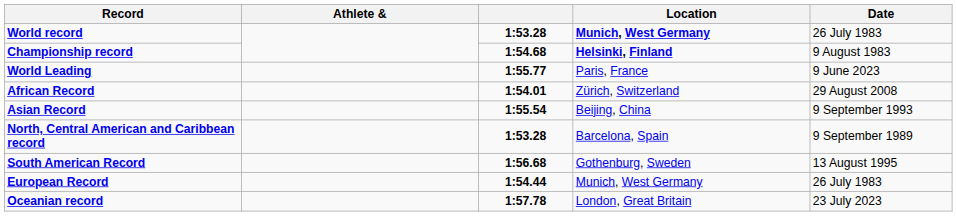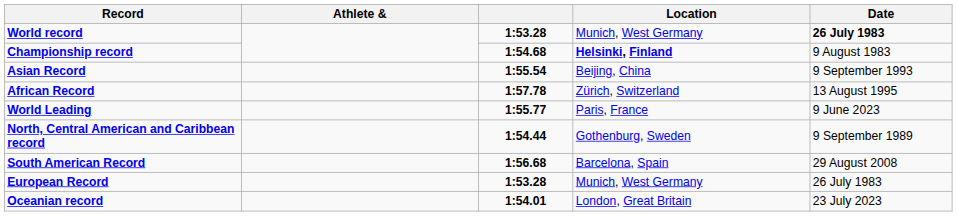 <table class="wikitable">
 <tr>
 <th width=25% align=center>Record</th>
 <th width=25% align=center>Athlete & </th>
 <th width=10% align=center></th>
 <th width=25% align=center>Location</th>
 <th width=15% align=center>Date</th>
 </tr>
 <tr>
 <td><strong><a href='#'>World record</a></strong></td>
 <td rowspan=2></td>
 <td align=center><strong>1:53.28</strong></td>
-<td><strong><a href='#'>Munich</a>, <a href='#'>West Germany</a></strong></td>
-<td>26 July 1983</td>
+<td><a href='#'>Munich</a>, <a href='#'>West Germany</a></td>
+<td><strong>26 July 1983</strong></td>
 </tr>
 <tr>
 <td><strong><a href='#'>Championship record</a></strong></td>
 <td align=center><strong>1:54.68</strong></td>
 <td><strong><a href='#'>Helsinki</a>, <a href='#'>Finland</a></strong></td>
 <td>9 August 1983</td>
+</tr>
+<tr>
+<td><strong><a href='#'>Asian Record</a></strong></td>
+<td></td>
+<td align=center><strong>1:55.54</strong></td>
+<td><a href='#'>Beijing</a>, <a href='#'>China</a></td>
+<td>9 September 1993</td>
+</tr>
+<tr>
+<td><strong><a href='#'>African Record</a></strong></td>
+<td></td>
+<td align=center><strong>1:57.78</strong></td>
+<td><a href='#'>Zürich</a>, <a href='#'>Switzerland</a></td>
+<td>13 August 1995</td>
 </tr>
 <tr>
 <td><strong><a href='#'>World Leading</a></strong></td>
 <td></td>
 <td align=center><strong>1:55.77</strong></td>
 <td><a href='#'>Paris</a>, <a href='#'>France</a></td>
 <td>9 June 2023</td>
 </tr>
 <tr>
-<td><strong><a href='#'>African Record</a></strong></td>
-<td></td>
-<td align=center><strong>1:54.01</strong></td>
-<td><a href='#'>Zürich</a>, <a href='#'>Switzerland</a></td>
-<td>29 August 2008</td>
-</tr>
-<tr>
-<td><strong><a href='#'>Asian Record</a></strong></td>
-<td></td>
-<td align=center><strong>1:55.54</strong></td>
-<td><a href='#'>Beijing</a>, <a href='#'>China</a></td>
-<td>9 September 1993</td>
-</tr>
-<tr>
 <td><strong><a href='#'>North, Central American and Caribbean record</a></strong></td>
 <td></td>
-<td align=center><strong>1:53.28</strong></td>
-<td><a href='#'>Barcelona</a>, <a href='#'>Spain</a></td>
+<td align=center><strong>1:54.44</strong></td>
+<td><a href='#'>Gothenburg</a>, <a href='#'>Sweden</a></td>
 <td>9 September 1989</td>
 </tr>
 <tr>
 <td><strong><a href='#'>South American Record</a></strong></td>
 <td></td>
 <td align=center><strong>1:56.68</strong></td>
-<td><a href='#'>Gothenburg</a>, <a href='#'>Sweden</a></td>
-<td>13 August 1995</td>
+<td><a href='#'>Barcelona</a>, <a href='#'>Spain</a></td>
+<td>29 August 2008</td>
 </tr>
 <tr>
 <td><strong><a href='#'>European Record</a></strong></td>
 <td></td>
-<td align=center><strong>1:54.44</strong></td>
+<td align=center><strong>1:53.28</strong></td>
 <td><a href='#'>Munich</a>, <a href='#'>West Germany</a></td>
 <td>26 July 1983</td>
 </tr>
 <tr>
 <td><strong><a href='#'>Oceanian record</a></strong></td>
 <td></td>
-<td align=center><strong>1:57.78</strong></td>
+<td align=center><strong>1:54.01</strong></td>
 <td><a href='#'>London</a>, <a href='#'>Great Britain</a></td>
 <td>23 July 2023</td>
 </tr>
 </table>
